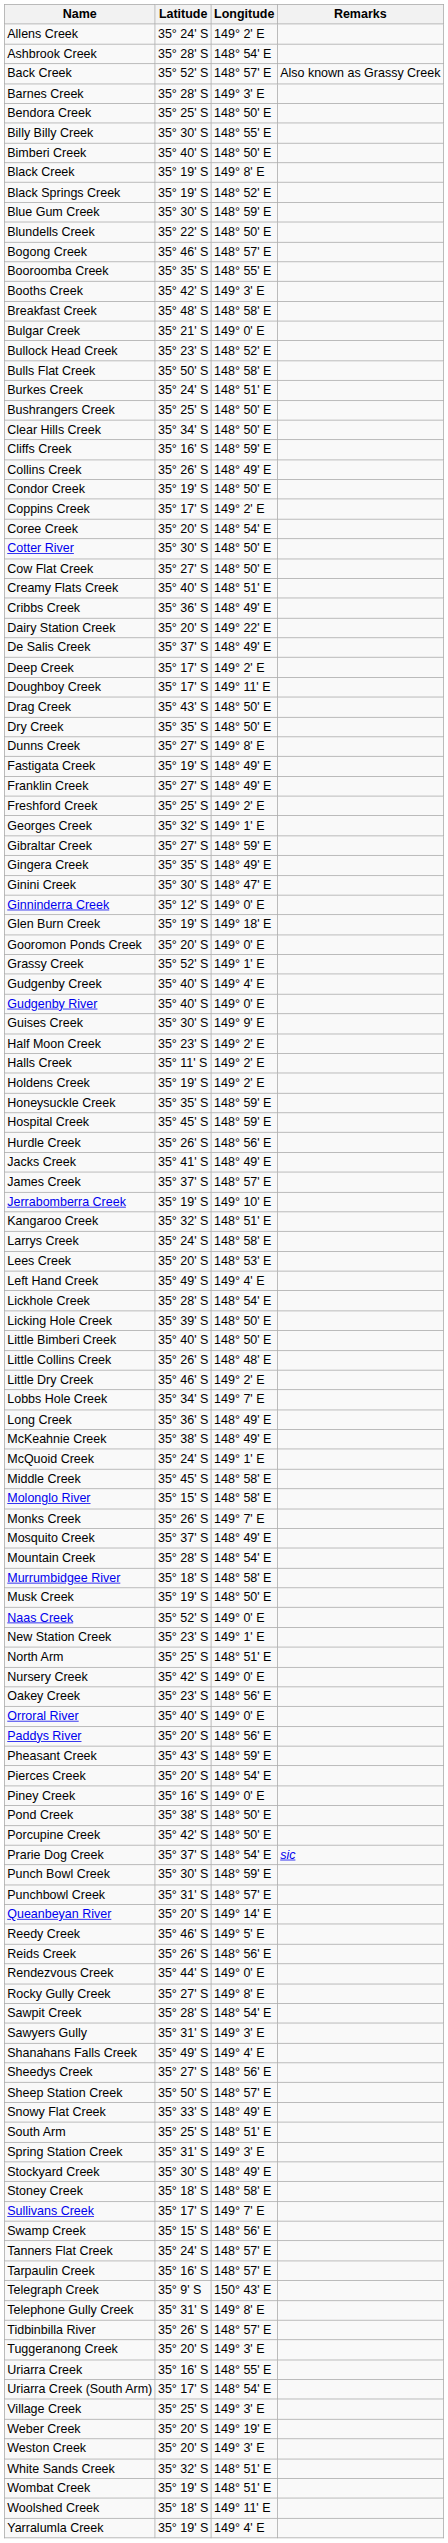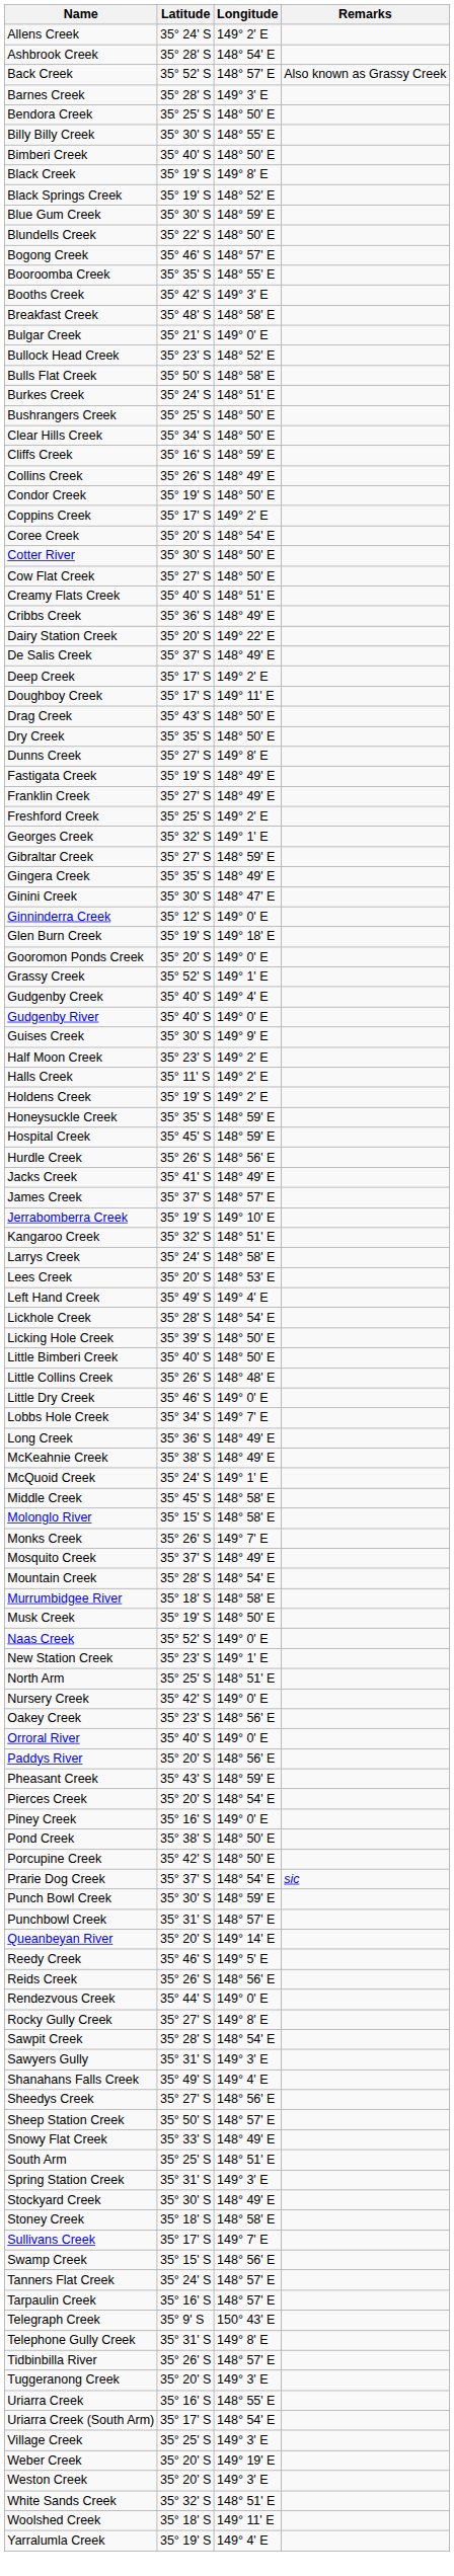 <table class="wikitable">
 <tr>
 <th>Name</th>
 <th>Latitude</th>
 <th>Longitude</th>
 <th>Remarks</th>
 </tr>
 <tr>
 <td>Allens Creek</td>
 <td>35° 24' S</td>
 <td>149° 2' E</td>
 <td></td>
 </tr>
 <tr>
 <td>Ashbrook Creek</td>
 <td>35° 28' S</td>
 <td>148° 54' E</td>
 <td></td>
 </tr>
 <tr>
 <td>Back Creek</td>
 <td>35° 52' S</td>
 <td>148° 57' E</td>
 <td>Also known as Grassy Creek</td>
 </tr>
 <tr>
 <td>Barnes Creek</td>
 <td>35° 28' S</td>
 <td>149° 3' E</td>
 <td></td>
 </tr>
 <tr>
 <td>Bendora Creek</td>
 <td>35° 25' S</td>
 <td>148° 50' E</td>
 <td></td>
 </tr>
 <tr>
 <td>Billy Billy Creek</td>
 <td>35° 30' S</td>
 <td>148° 55' E</td>
 <td></td>
 </tr>
 <tr>
 <td>Bimberi Creek</td>
 <td>35° 40' S</td>
 <td>148° 50' E</td>
 <td></td>
 </tr>
 <tr>
 <td>Black Creek</td>
 <td>35° 19' S</td>
 <td>149° 8' E</td>
 <td></td>
 </tr>
 <tr>
 <td>Black Springs Creek</td>
 <td>35° 19' S</td>
 <td>148° 52' E</td>
 <td></td>
 </tr>
 <tr>
 <td>Blue Gum Creek</td>
 <td>35° 30' S</td>
 <td>148° 59' E</td>
 <td></td>
 </tr>
 <tr>
 <td>Blundells Creek</td>
 <td>35° 22' S</td>
 <td>148° 50' E</td>
 <td></td>
 </tr>
 <tr>
 <td>Bogong Creek</td>
 <td>35° 46' S</td>
 <td>148° 57' E</td>
 <td></td>
 </tr>
 <tr>
 <td>Booroomba Creek</td>
 <td>35° 35' S</td>
 <td>148° 55' E</td>
 <td></td>
 </tr>
 <tr>
 <td>Booths Creek</td>
 <td>35° 42' S</td>
 <td>149° 3' E</td>
 <td></td>
 </tr>
 <tr>
 <td>Breakfast Creek</td>
 <td>35° 48' S</td>
 <td>148° 58' E</td>
 <td></td>
 </tr>
 <tr>
 <td>Bulgar Creek</td>
 <td>35° 21' S</td>
 <td>149° 0' E</td>
 <td></td>
 </tr>
 <tr>
 <td>Bullock Head Creek</td>
 <td>35° 23' S</td>
 <td>148° 52' E</td>
 <td></td>
 </tr>
 <tr>
 <td>Bulls Flat Creek</td>
 <td>35° 50' S</td>
 <td>148° 58' E</td>
 <td></td>
 </tr>
 <tr>
 <td>Burkes Creek</td>
 <td>35° 24' S</td>
 <td>148° 51' E</td>
 <td></td>
 </tr>
 <tr>
 <td>Bushrangers Creek</td>
 <td>35° 25' S</td>
 <td>148° 50' E</td>
 <td></td>
 </tr>
 <tr>
 <td>Clear Hills Creek</td>
 <td>35° 34' S</td>
 <td>148° 50' E</td>
 <td></td>
 </tr>
 <tr>
 <td>Cliffs Creek</td>
 <td>35° 16' S</td>
 <td>148° 59' E</td>
 <td></td>
 </tr>
 <tr>
 <td>Collins Creek</td>
 <td>35° 26' S</td>
 <td>148° 49' E</td>
 <td></td>
 </tr>
 <tr>
 <td>Condor Creek</td>
 <td>35° 19' S</td>
 <td>148° 50' E</td>
 <td></td>
 </tr>
 <tr>
 <td>Coppins Creek</td>
 <td>35° 17' S</td>
 <td>149° 2' E</td>
 <td></td>
 </tr>
 <tr>
 <td>Coree Creek</td>
 <td>35° 20' S</td>
 <td>148° 54' E</td>
 <td></td>
 </tr>
 <tr>
 <td><a href='#'>Cotter River</a></td>
 <td>35° 30' S</td>
 <td>148° 50' E</td>
 <td></td>
 </tr>
 <tr>
 <td>Cow Flat Creek</td>
 <td>35° 27' S</td>
 <td>148° 50' E</td>
 <td></td>
 </tr>
 <tr>
 <td>Creamy Flats Creek</td>
 <td>35° 40' S</td>
 <td>148° 51' E</td>
 <td></td>
 </tr>
 <tr>
 <td>Cribbs Creek</td>
 <td>35° 36' S</td>
 <td>148° 49' E</td>
 <td></td>
 </tr>
 <tr>
 <td>Dairy Station Creek</td>
 <td>35° 20' S</td>
 <td>149° 22' E</td>
 <td></td>
 </tr>
 <tr>
 <td>De Salis Creek</td>
 <td>35° 37' S</td>
 <td>148° 49' E</td>
 <td></td>
 </tr>
 <tr>
 <td>Deep Creek</td>
 <td>35° 17' S</td>
 <td>149° 2' E</td>
 <td></td>
 </tr>
 <tr>
 <td>Doughboy Creek</td>
 <td>35° 17' S</td>
 <td>149° 11' E</td>
 <td></td>
 </tr>
 <tr>
 <td>Drag Creek</td>
 <td>35° 43' S</td>
 <td>148° 50' E</td>
 <td></td>
 </tr>
 <tr>
 <td>Dry Creek</td>
 <td>35° 35' S</td>
 <td>148° 50' E</td>
 <td></td>
 </tr>
 <tr>
 <td>Dunns Creek</td>
 <td>35° 27' S</td>
 <td>149° 8' E</td>
 <td></td>
 </tr>
 <tr>
 <td>Fastigata Creek</td>
 <td>35° 19' S</td>
 <td>148° 49' E</td>
 <td></td>
 </tr>
 <tr>
 <td>Franklin Creek</td>
 <td>35° 27' S</td>
 <td>148° 49' E</td>
 <td></td>
 </tr>
 <tr>
 <td>Freshford Creek</td>
 <td>35° 25' S</td>
 <td>149° 2' E</td>
 <td></td>
 </tr>
 <tr>
 <td>Georges Creek</td>
 <td>35° 32' S</td>
 <td>149° 1' E</td>
 <td></td>
 </tr>
 <tr>
 <td>Gibraltar Creek</td>
 <td>35° 27' S</td>
 <td>148° 59' E</td>
 <td></td>
 </tr>
 <tr>
 <td>Gingera Creek</td>
 <td>35° 35' S</td>
 <td>148° 49' E</td>
 <td></td>
 </tr>
 <tr>
 <td>Ginini Creek</td>
 <td>35° 30' S</td>
 <td>148° 47' E</td>
 <td></td>
 </tr>
 <tr>
 <td><a href='#'>Ginninderra Creek</a></td>
 <td>35° 12' S</td>
 <td>149° 0' E</td>
 <td></td>
 </tr>
 <tr>
 <td>Glen Burn Creek</td>
 <td>35° 19' S</td>
 <td>149° 18' E</td>
 <td></td>
 </tr>
 <tr>
 <td>Gooromon Ponds Creek</td>
 <td>35° 20' S</td>
 <td>149° 0' E</td>
 <td></td>
 </tr>
 <tr>
 <td>Grassy Creek</td>
 <td>35° 52' S</td>
 <td>149° 1' E</td>
 <td></td>
 </tr>
 <tr>
 <td>Gudgenby Creek</td>
 <td>35° 40' S</td>
 <td>149° 4' E</td>
 <td></td>
 </tr>
 <tr>
 <td><a href='#'>Gudgenby River</a></td>
 <td>35° 40' S</td>
 <td>149° 0' E</td>
 <td></td>
 </tr>
 <tr>
 <td>Guises Creek</td>
 <td>35° 30' S</td>
 <td>149° 9' E</td>
 <td></td>
 </tr>
 <tr>
 <td>Half Moon Creek</td>
 <td>35° 23' S</td>
 <td>149° 2' E</td>
 <td></td>
 </tr>
 <tr>
 <td>Halls Creek</td>
 <td>35° 11' S</td>
 <td>149° 2' E</td>
 <td></td>
 </tr>
 <tr>
 <td>Holdens Creek</td>
 <td>35° 19' S</td>
 <td>149° 2' E</td>
 <td></td>
 </tr>
 <tr>
 <td>Honeysuckle Creek</td>
 <td>35° 35' S</td>
 <td>148° 59' E</td>
 <td></td>
 </tr>
 <tr>
 <td>Hospital Creek</td>
 <td>35° 45' S</td>
 <td>148° 59' E</td>
 <td></td>
 </tr>
 <tr>
 <td>Hurdle Creek</td>
 <td>35° 26' S</td>
 <td>148° 56' E</td>
 <td></td>
 </tr>
 <tr>
 <td>Jacks Creek</td>
 <td>35° 41' S</td>
 <td>148° 49' E</td>
 <td></td>
 </tr>
 <tr>
 <td>James Creek</td>
 <td>35° 37' S</td>
 <td>148° 57' E</td>
 <td></td>
 </tr>
 <tr>
 <td><a href='#'>Jerrabomberra Creek</a></td>
 <td>35° 19' S</td>
 <td>149° 10' E</td>
 <td></td>
 </tr>
 <tr>
 <td>Kangaroo Creek</td>
 <td>35° 32' S</td>
 <td>148° 51' E</td>
 <td></td>
 </tr>
 <tr>
 <td>Larrys Creek</td>
 <td>35° 24' S</td>
 <td>148° 58' E</td>
 <td></td>
 </tr>
 <tr>
 <td>Lees Creek</td>
 <td>35° 20' S</td>
 <td>148° 53' E</td>
 <td></td>
 </tr>
 <tr>
 <td>Left Hand Creek</td>
 <td>35° 49' S</td>
 <td>149° 4' E</td>
 <td></td>
 </tr>
 <tr>
 <td>Lickhole Creek</td>
 <td>35° 28' S</td>
 <td>148° 54' E</td>
 <td></td>
 </tr>
 <tr>
 <td>Licking Hole Creek</td>
 <td>35° 39' S</td>
 <td>148° 50' E</td>
 <td></td>
 </tr>
 <tr>
 <td>Little Bimberi Creek</td>
 <td>35° 40' S</td>
 <td>148° 50' E</td>
 <td></td>
 </tr>
 <tr>
 <td>Little Collins Creek</td>
 <td>35° 26' S</td>
 <td>148° 48' E</td>
 <td></td>
 </tr>
 <tr>
 <td>Little Dry Creek</td>
 <td>35° 46' S</td>
-<td>149° 2' E</td>
+<td>149° 0' E</td>
 <td></td>
 </tr>
 <tr>
 <td>Lobbs Hole Creek</td>
 <td>35° 34' S</td>
 <td>149° 7' E</td>
 <td></td>
 </tr>
 <tr>
 <td>Long Creek</td>
 <td>35° 36' S</td>
 <td>148° 49' E</td>
 <td></td>
 </tr>
 <tr>
 <td>McKeahnie Creek</td>
 <td>35° 38' S</td>
 <td>148° 49' E</td>
 <td></td>
 </tr>
 <tr>
 <td>McQuoid Creek</td>
 <td>35° 24' S</td>
 <td>149° 1' E</td>
 <td></td>
 </tr>
 <tr>
 <td>Middle Creek</td>
 <td>35° 45' S</td>
 <td>148° 58' E</td>
 <td></td>
 </tr>
 <tr>
 <td><a href='#'>Molonglo River</a></td>
 <td>35° 15' S</td>
 <td>148° 58' E</td>
 <td></td>
 </tr>
 <tr>
 <td>Monks Creek</td>
 <td>35° 26' S</td>
 <td>149° 7' E</td>
 <td></td>
 </tr>
 <tr>
 <td>Mosquito Creek</td>
 <td>35° 37' S</td>
 <td>148° 49' E</td>
 <td></td>
 </tr>
 <tr>
 <td>Mountain Creek</td>
 <td>35° 28' S</td>
 <td>148° 54' E</td>
 <td></td>
 </tr>
 <tr>
 <td><a href='#'>Murrumbidgee River</a></td>
 <td>35° 18' S</td>
 <td>148° 58' E</td>
 <td></td>
 </tr>
 <tr>
 <td>Musk Creek</td>
 <td>35° 19' S</td>
 <td>148° 50' E</td>
 <td></td>
 </tr>
 <tr>
 <td><a href='#'>Naas Creek</a></td>
 <td>35° 52' S</td>
 <td>149° 0' E</td>
 <td></td>
 </tr>
 <tr>
 <td>New Station Creek</td>
 <td>35° 23' S</td>
 <td>149° 1' E</td>
 <td></td>
 </tr>
 <tr>
 <td>North Arm</td>
 <td>35° 25' S</td>
 <td>148° 51' E</td>
 <td></td>
 </tr>
 <tr>
 <td>Nursery Creek</td>
 <td>35° 42' S</td>
 <td>149° 0' E</td>
 <td></td>
 </tr>
 <tr>
 <td>Oakey Creek</td>
 <td>35° 23' S</td>
 <td>148° 56' E</td>
 <td></td>
 </tr>
 <tr>
 <td><a href='#'>Orroral River</a></td>
 <td>35° 40' S</td>
 <td>149° 0' E</td>
 <td></td>
 </tr>
 <tr>
 <td><a href='#'>Paddys River</a></td>
 <td>35° 20' S</td>
 <td>148° 56' E</td>
 <td></td>
 </tr>
 <tr>
 <td>Pheasant Creek</td>
 <td>35° 43' S</td>
 <td>148° 59' E</td>
 <td></td>
 </tr>
 <tr>
 <td>Pierces Creek</td>
 <td>35° 20' S</td>
 <td>148° 54' E</td>
 <td></td>
 </tr>
 <tr>
 <td>Piney Creek</td>
 <td>35° 16' S</td>
 <td>149° 0' E</td>
 <td></td>
 </tr>
 <tr>
 <td>Pond Creek</td>
 <td>35° 38' S</td>
 <td>148° 50' E</td>
 <td></td>
 </tr>
 <tr>
 <td>Porcupine Creek</td>
 <td>35° 42' S</td>
 <td>148° 50' E</td>
 <td></td>
 </tr>
 <tr>
 <td>Prarie Dog Creek</td>
 <td>35° 37' S</td>
 <td>148° 54' E</td>
 <td><em><a href='#'>sic</a></em></td>
 </tr>
 <tr>
 <td>Punch Bowl Creek</td>
 <td>35° 30' S</td>
 <td>148° 59' E</td>
 <td></td>
 </tr>
 <tr>
 <td>Punchbowl Creek</td>
 <td>35° 31' S</td>
 <td>148° 57' E</td>
 <td></td>
 </tr>
 <tr>
 <td><a href='#'>Queanbeyan River</a></td>
 <td>35° 20' S</td>
 <td>149° 14' E</td>
 <td></td>
 </tr>
 <tr>
 <td>Reedy Creek</td>
 <td>35° 46' S</td>
 <td>149° 5' E</td>
 <td></td>
 </tr>
 <tr>
 <td>Reids Creek</td>
 <td>35° 26' S</td>
 <td>148° 56' E</td>
 <td></td>
 </tr>
 <tr>
 <td>Rendezvous Creek</td>
 <td>35° 44' S</td>
 <td>149° 0' E</td>
 <td></td>
 </tr>
 <tr>
 <td>Rocky Gully Creek</td>
 <td>35° 27' S</td>
 <td>149° 8' E</td>
 <td></td>
 </tr>
 <tr>
 <td>Sawpit Creek</td>
 <td>35° 28' S</td>
 <td>148° 54' E</td>
 <td></td>
 </tr>
 <tr>
 <td>Sawyers Gully</td>
 <td>35° 31' S</td>
 <td>149° 3' E</td>
 <td></td>
 </tr>
 <tr>
 <td>Shanahans Falls Creek</td>
 <td>35° 49' S</td>
 <td>149° 4' E</td>
 <td></td>
 </tr>
 <tr>
 <td>Sheedys Creek</td>
 <td>35° 27' S</td>
 <td>148° 56' E</td>
 <td></td>
 </tr>
 <tr>
 <td>Sheep Station Creek</td>
 <td>35° 50' S</td>
 <td>148° 57' E</td>
 <td></td>
 </tr>
 <tr>
 <td>Snowy Flat Creek</td>
 <td>35° 33' S</td>
 <td>148° 49' E</td>
 <td></td>
 </tr>
 <tr>
 <td>South Arm</td>
 <td>35° 25' S</td>
 <td>148° 51' E</td>
 <td></td>
 </tr>
 <tr>
 <td>Spring Station Creek</td>
 <td>35° 31' S</td>
 <td>149° 3' E</td>
 <td></td>
 </tr>
 <tr>
 <td>Stockyard Creek</td>
 <td>35° 30' S</td>
 <td>148° 49' E</td>
 <td></td>
 </tr>
 <tr>
 <td>Stoney Creek</td>
 <td>35° 18' S</td>
 <td>148° 58' E</td>
 <td></td>
 </tr>
 <tr>
 <td><a href='#'>Sullivans Creek</a></td>
 <td>35° 17' S</td>
 <td>149° 7' E</td>
 <td></td>
 </tr>
 <tr>
 <td>Swamp Creek</td>
 <td>35° 15' S</td>
 <td>148° 56' E</td>
 <td></td>
 </tr>
 <tr>
 <td>Tanners Flat Creek</td>
 <td>35° 24' S</td>
 <td>148° 57' E</td>
 <td></td>
 </tr>
 <tr>
 <td>Tarpaulin Creek</td>
 <td>35° 16' S</td>
 <td>148° 57' E</td>
 <td></td>
 </tr>
 <tr>
 <td>Telegraph Creek</td>
 <td>35° 9' S</td>
 <td>150° 43' E</td>
 <td></td>
 </tr>
 <tr>
 <td>Telephone Gully Creek</td>
 <td>35° 31' S</td>
 <td>149° 8' E</td>
 <td></td>
 </tr>
 <tr>
 <td>Tidbinbilla River</td>
 <td>35° 26' S</td>
 <td>148° 57' E</td>
 <td></td>
 </tr>
 <tr>
 <td>Tuggeranong Creek</td>
 <td>35° 20' S</td>
 <td>149° 3' E</td>
 <td></td>
 </tr>
 <tr>
 <td>Uriarra Creek</td>
 <td>35° 16' S</td>
 <td>148° 55' E</td>
 <td></td>
 </tr>
 <tr>
 <td>Uriarra Creek (South Arm)</td>
 <td>35° 17' S</td>
 <td>148° 54' E</td>
 <td></td>
 </tr>
 <tr>
 <td>Village Creek</td>
 <td>35° 25' S</td>
 <td>149° 3' E</td>
 <td></td>
 </tr>
 <tr>
 <td>Weber Creek</td>
 <td>35° 20' S</td>
 <td>149° 19' E</td>
 <td></td>
 </tr>
 <tr>
 <td>Weston Creek</td>
 <td>35° 20' S</td>
 <td>149° 3' E</td>
 <td></td>
 </tr>
 <tr>
 <td>White Sands Creek</td>
 <td>35° 32' S</td>
 <td>148° 51' E</td>
 <td></td>
 </tr>
 <tr>
-<td>Wombat Creek</td>
-<td>35° 19' S</td>
-<td>148° 51' E</td>
-<td></td>
-</tr>
-<tr>
 <td>Woolshed Creek</td>
 <td>35° 18' S</td>
 <td>149° 11' E</td>
 <td></td>
 </tr>
 <tr>
 <td>Yarralumla Creek</td>
 <td>35° 19' S</td>
 <td>149° 4' E</td>
 <td></td>
 </tr>
 </table>
